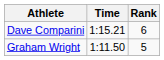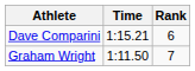 <table class="wikitable" style="font-size:90%;">
 <tr>
 <th>Athlete</th>
 <th>Time</th>
 <th>Rank</th>
 </tr>
 <tr align=center>
 <td align=left><a href='#'>Dave Comparini</a></td>
 <td>1:15.21</td>
 <td>6</td>
 </tr>
 <tr align=center>
 <td align=left><a href='#'>Graham Wright</a></td>
 <td>1:11.50</td>
-<td>5</td>
+<td>7</td>
 </tr>
 </table>
